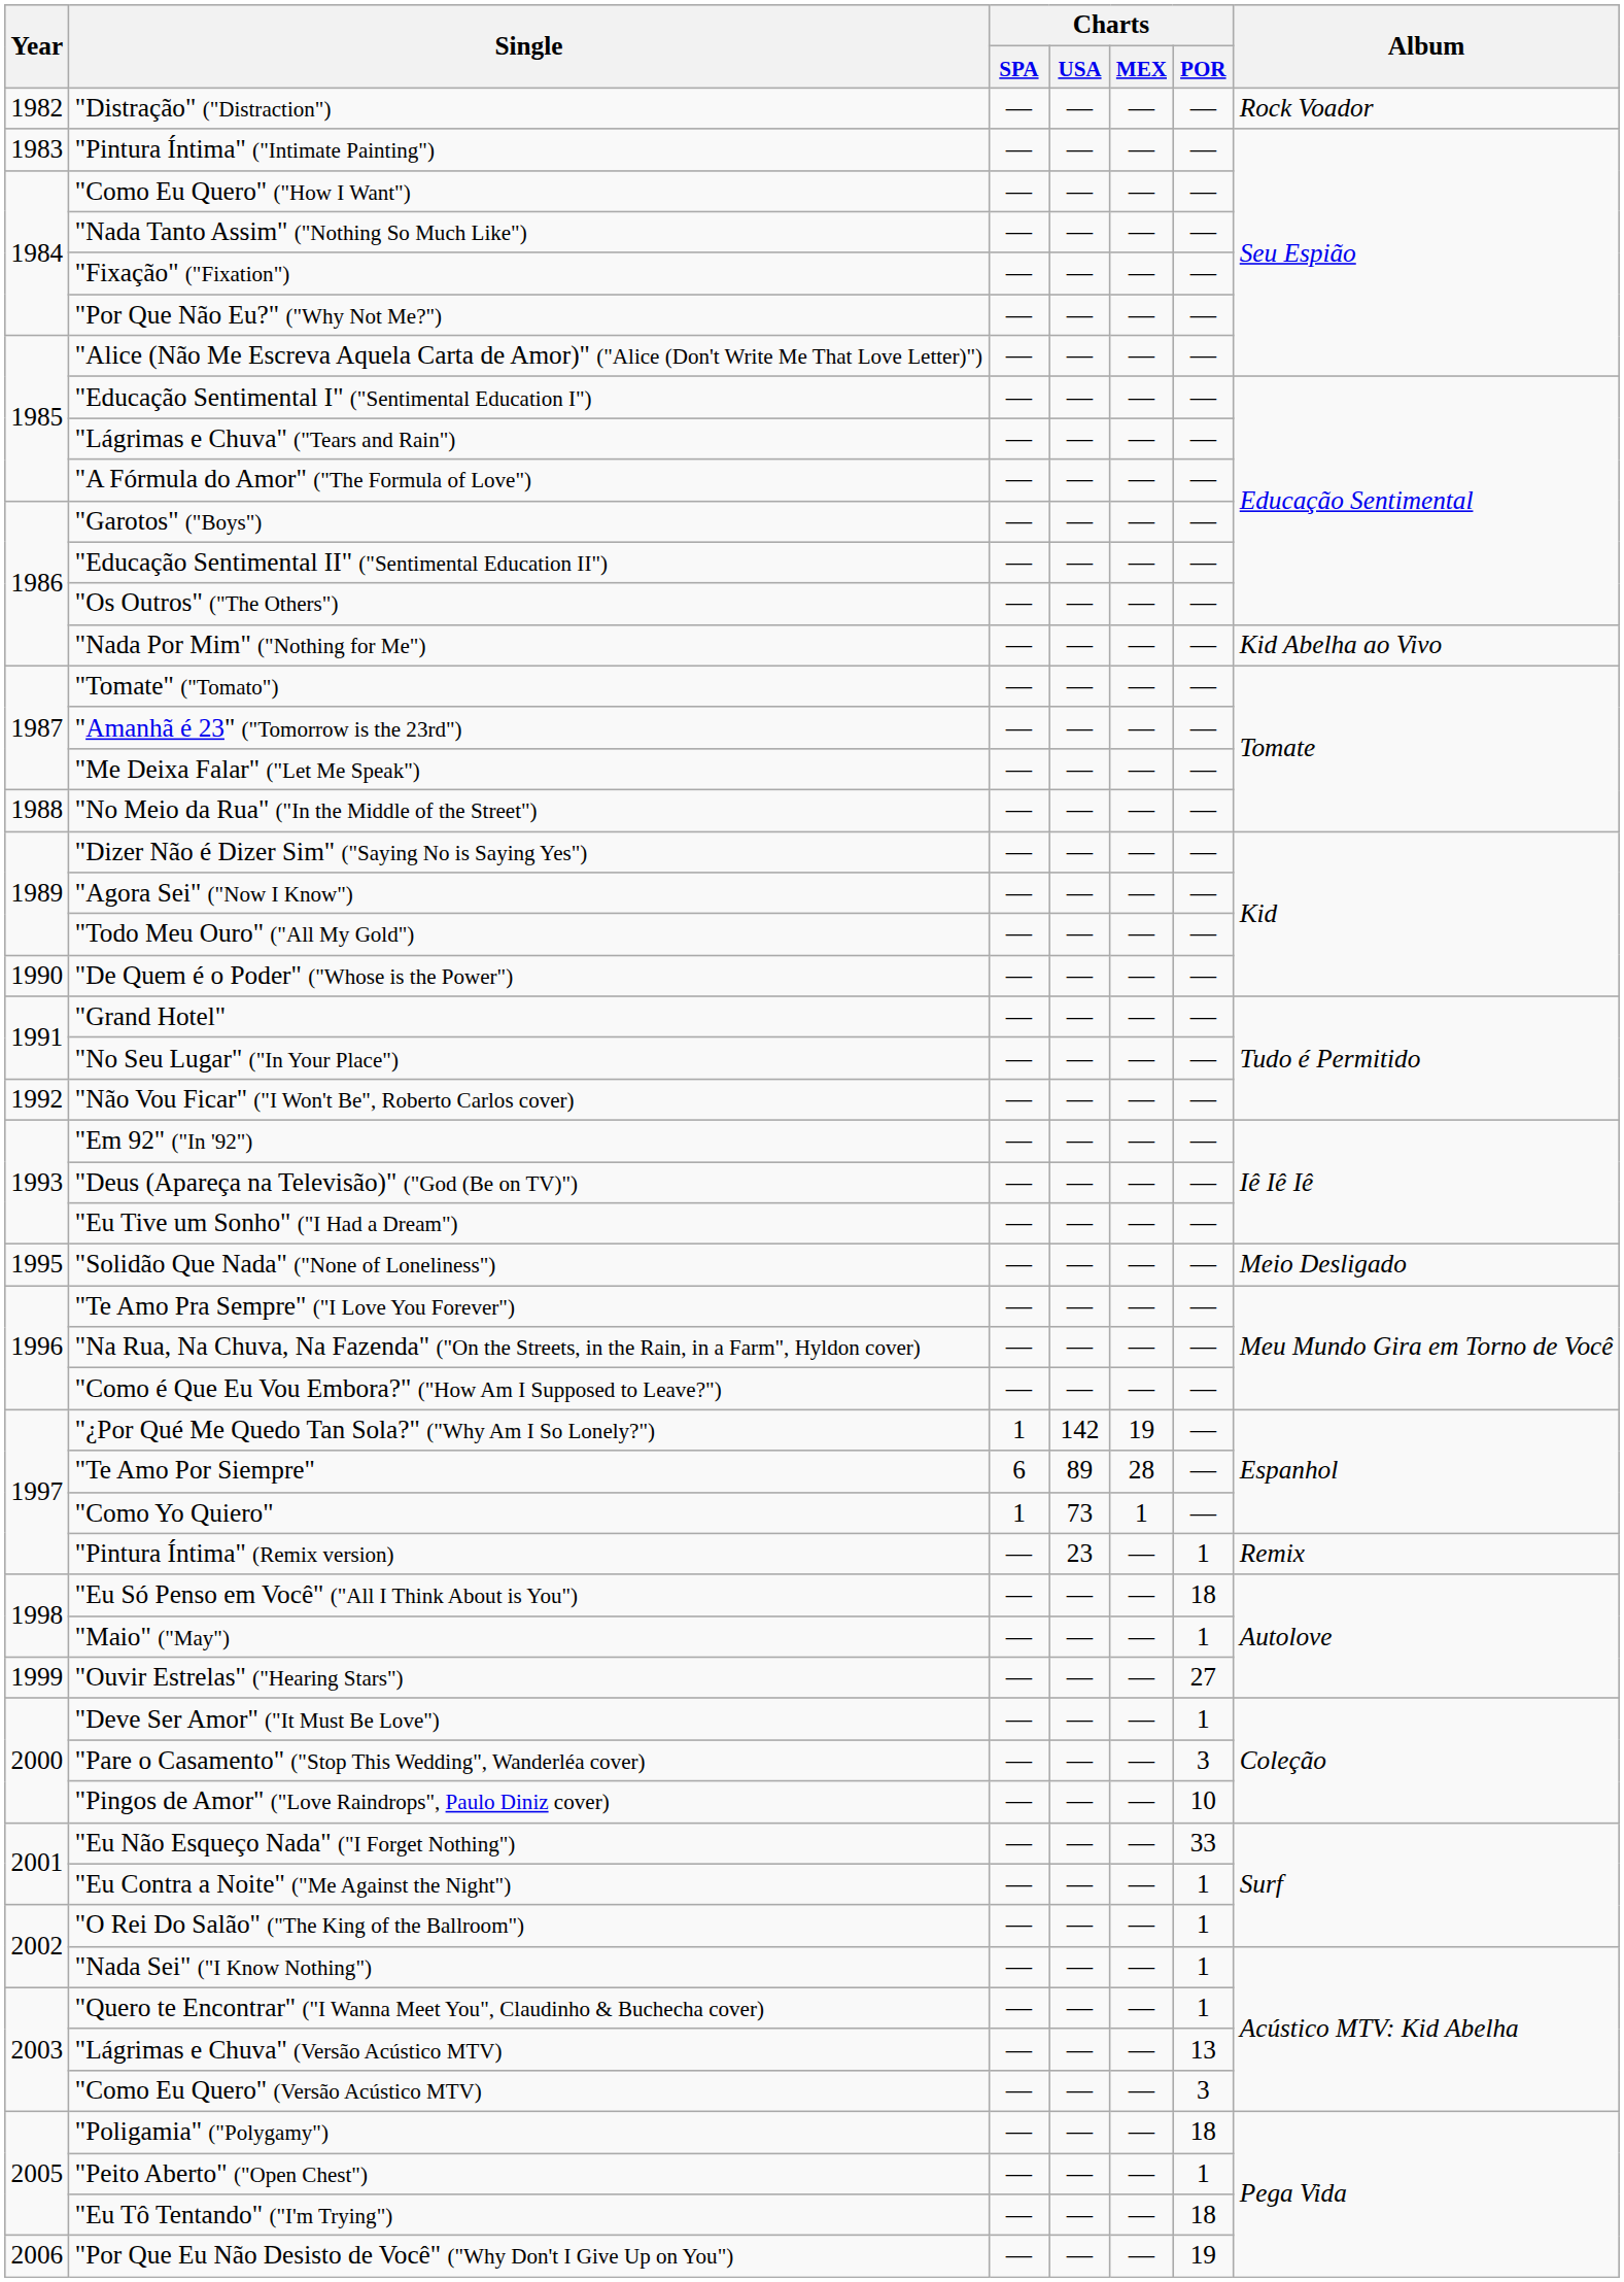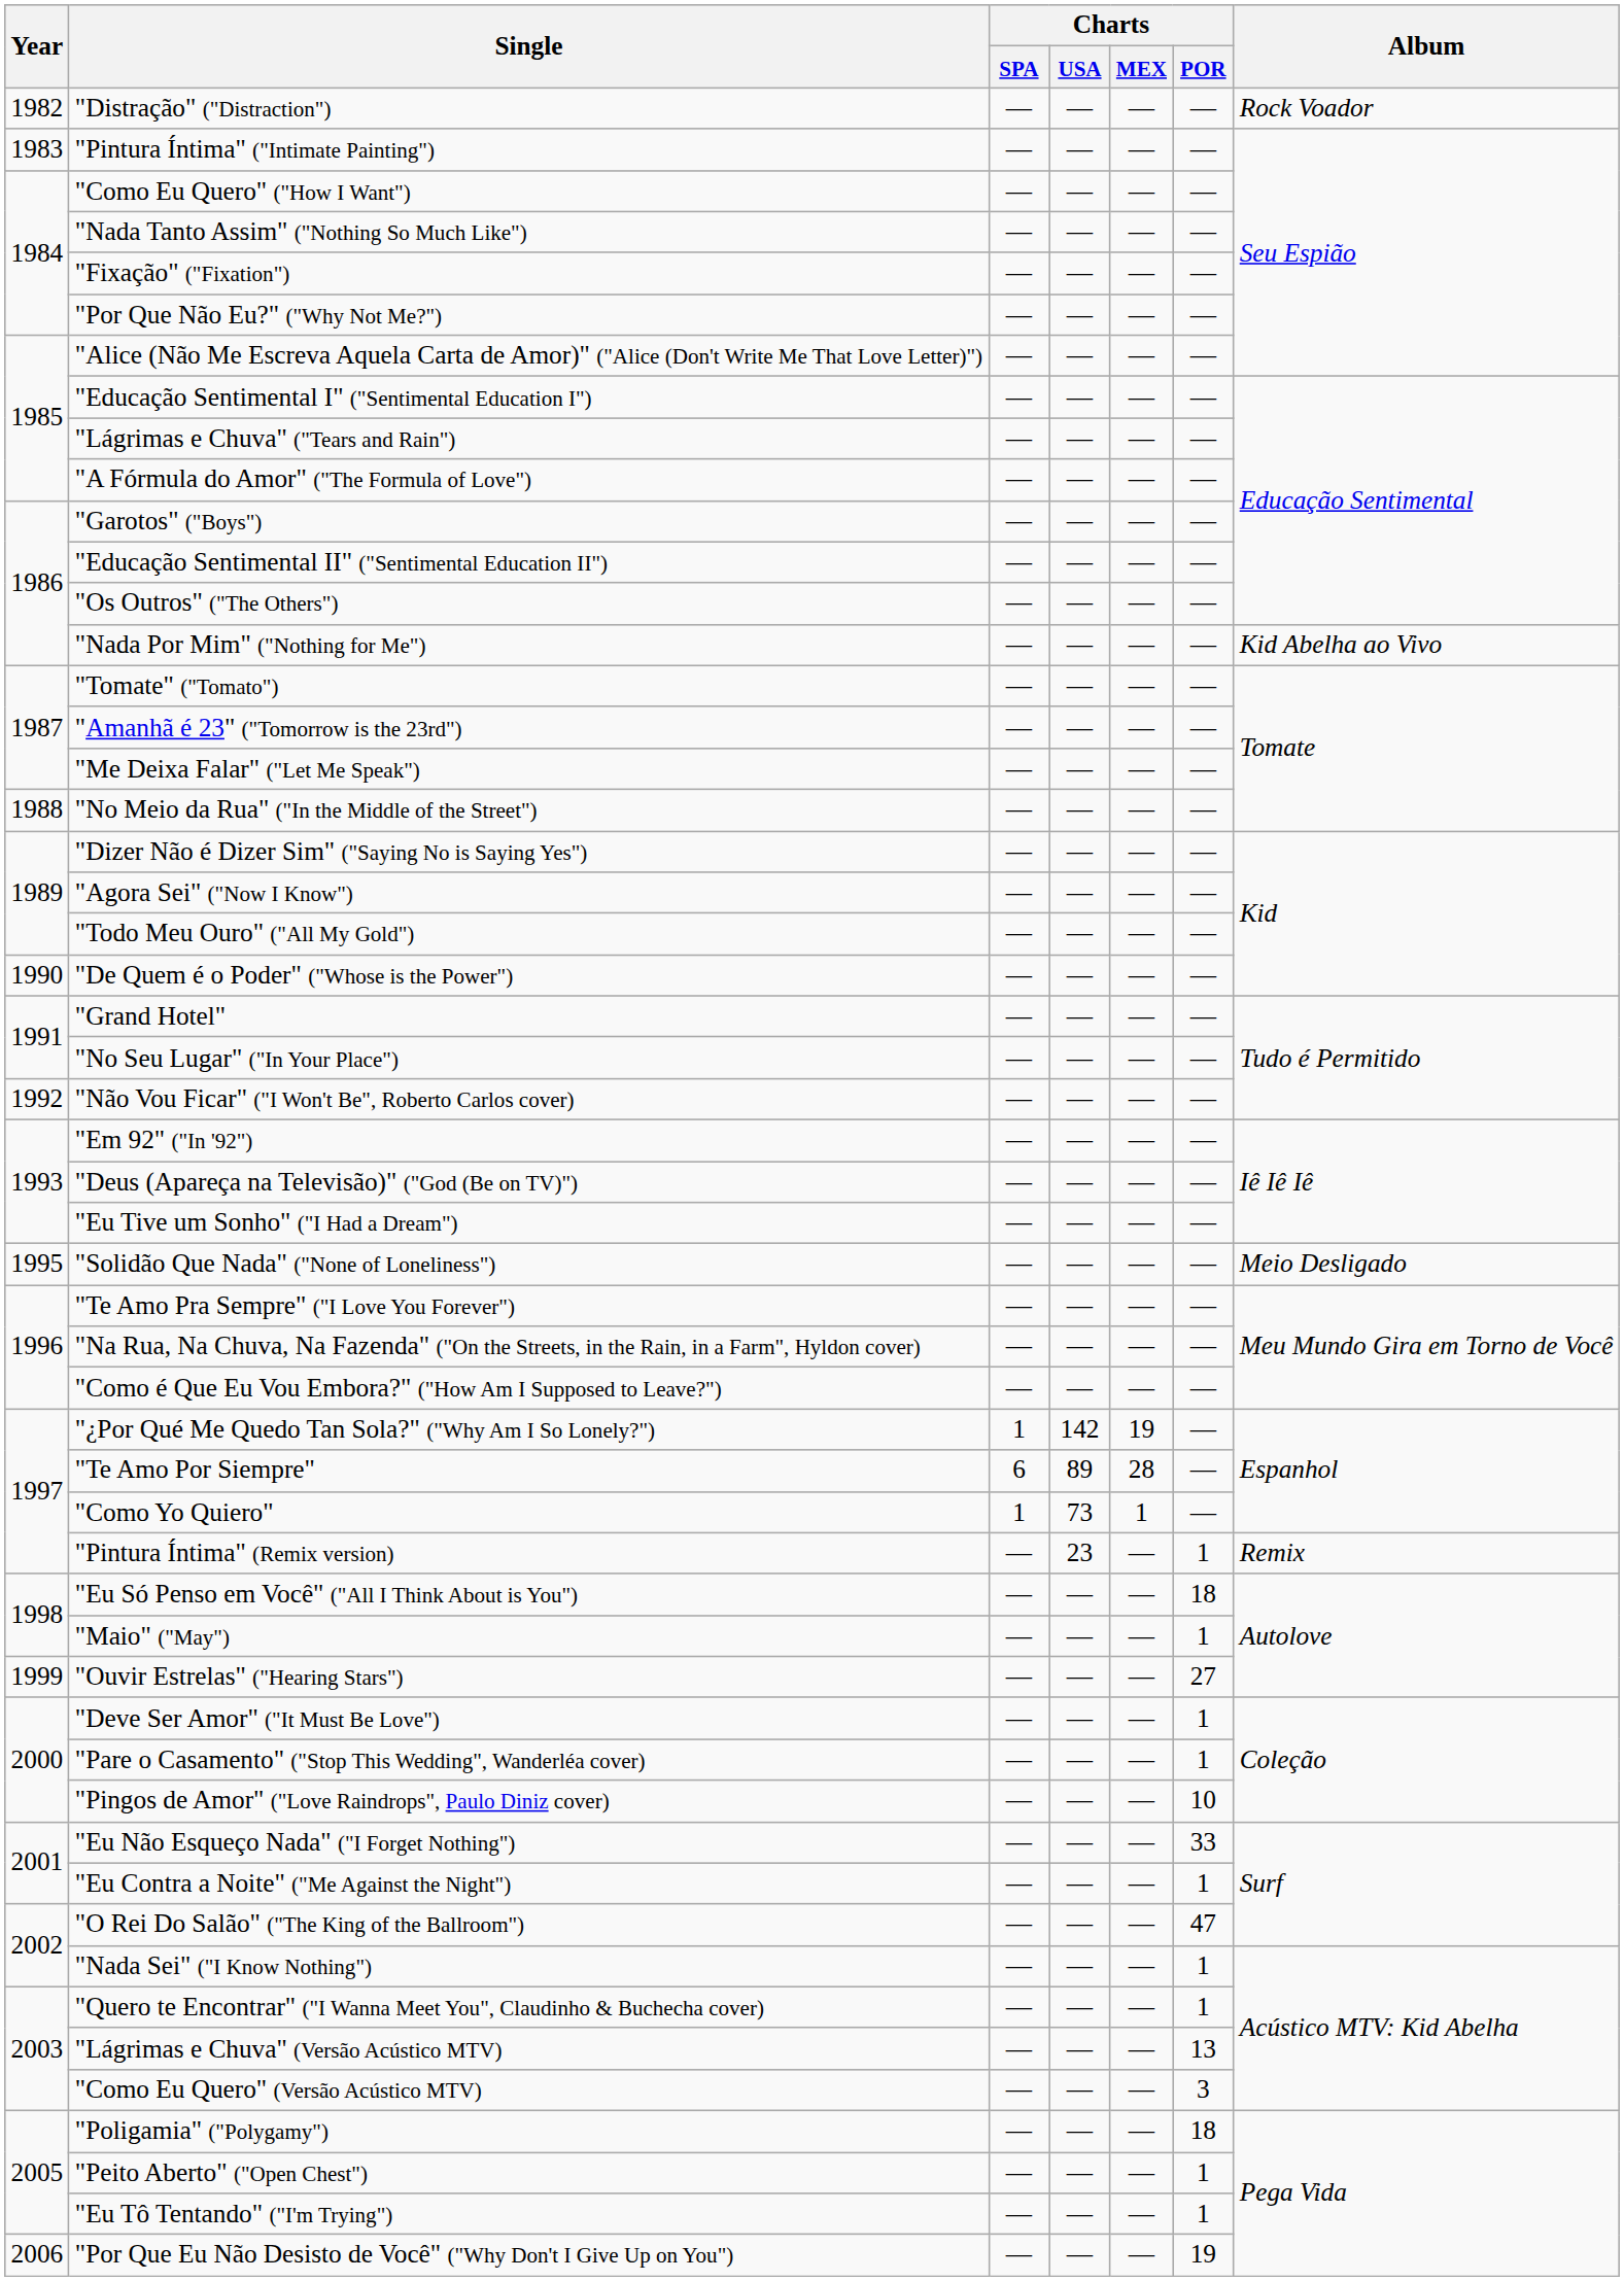 <table class="wikitable">
 <tr>
 <th rowspan="2">Year</th>
 <th rowspan="2">Single</th>
 <th colspan="4">Charts</th>
 <th rowspan="2">Album</th>
 </tr>
 <tr>
 <th width="30"><small><a href='#'>SPA</a></small></th>
 <th width="30"><small><a href='#'>USA</a></small></th>
 <th width="30"><small><a href='#'>MEX</a></small></th>
 <th width="30"><small><a href='#'>POR</a></small></th>
 </tr>
 <tr>
 <td>1982</td>
 <td>"Distração" <small>("Distraction")</small></td>
 <td align="center">—</td>
 <td align="center">—</td>
 <td align="center">—</td>
 <td align="center">—</td>
 <td><em>Rock Voador</em></td>
 </tr>
 <tr>
 <td>1983</td>
 <td>"Pintura Íntima" <small>("Intimate Painting")</small></td>
 <td align="center">—</td>
 <td align="center">—</td>
 <td align="center">—</td>
 <td align="center">—</td>
 <td rowspan="6"><em><a href='#'>Seu Espião</a></em></td>
 </tr>
 <tr>
 <td rowspan="4">1984</td>
 <td>"Como Eu Quero" <small>("How I Want")</small></td>
 <td align="center">—</td>
 <td align="center">—</td>
 <td align="center">—</td>
 <td align="center">—</td>
 </tr>
 <tr>
 <td>"Nada Tanto Assim" <small>("Nothing So Much Like")</small></td>
 <td align="center">—</td>
 <td align="center">—</td>
 <td align="center">—</td>
 <td align="center">—</td>
 </tr>
 <tr>
 <td>"Fixação" <small>("Fixation")</small></td>
 <td align="center">—</td>
 <td align="center">—</td>
 <td align="center">—</td>
 <td align="center">—</td>
 </tr>
 <tr>
 <td>"Por Que Não Eu?" <small>("Why Not Me?")</small></td>
 <td align="center">—</td>
 <td align="center">—</td>
 <td align="center">—</td>
 <td align="center">—</td>
 </tr>
 <tr>
 <td rowspan="4">1985</td>
 <td>"Alice (Não Me Escreva Aquela Carta de Amor)" <small>("Alice (Don't Write Me That Love Letter)")</small></td>
 <td align="center">—</td>
 <td align="center">—</td>
 <td align="center">—</td>
 <td align="center">—</td>
 </tr>
 <tr>
 <td>"Educação Sentimental I" <small>("Sentimental Education I")</small></td>
 <td align="center">—</td>
 <td align="center">—</td>
 <td align="center">—</td>
 <td align="center">—</td>
 <td rowspan="6"><em><a href='#'>Educação Sentimental</a></em></td>
 </tr>
 <tr>
 <td>"Lágrimas e Chuva" <small>("Tears and Rain")</small></td>
 <td align="center">—</td>
 <td align="center">—</td>
 <td align="center">—</td>
 <td align="center">—</td>
 </tr>
 <tr>
 <td>"A Fórmula do Amor" <small>("The Formula of Love")</small></td>
 <td align="center">—</td>
 <td align="center">—</td>
 <td align="center">—</td>
 <td align="center">—</td>
 </tr>
 <tr>
 <td rowspan="4">1986</td>
 <td>"Garotos" <small>("Boys")</small></td>
 <td align="center">—</td>
 <td align="center">—</td>
 <td align="center">—</td>
 <td align="center">—</td>
 </tr>
 <tr>
 <td>"Educação Sentimental II" <small>("Sentimental Education II")</small></td>
 <td align="center">—</td>
 <td align="center">—</td>
 <td align="center">—</td>
 <td align="center">—</td>
 </tr>
 <tr>
 <td>"Os Outros" <small>("The Others")</small></td>
 <td align="center">—</td>
 <td align="center">—</td>
 <td align="center">—</td>
 <td align="center">—</td>
 </tr>
 <tr>
 <td>"Nada Por Mim" <small>("Nothing for Me")</small></td>
 <td align="center">—</td>
 <td align="center">—</td>
 <td align="center">—</td>
 <td align="center">—</td>
 <td><em>Kid Abelha ao Vivo</em></td>
 </tr>
 <tr>
 <td rowspan="3">1987</td>
 <td>"Tomate" <small>("Tomato")</small></td>
 <td align="center">—</td>
 <td align="center">—</td>
 <td align="center">—</td>
 <td align="center">—</td>
 <td rowspan="4"><em>Tomate</em></td>
 </tr>
 <tr>
 <td>"<a href='#'>Amanhã é 23</a>" <small>("Tomorrow is the 23rd")</small></td>
 <td align="center">—</td>
 <td align="center">—</td>
 <td align="center">—</td>
 <td align="center">—</td>
 </tr>
 <tr>
 <td>"Me Deixa Falar" <small>("Let Me Speak")</small></td>
 <td align="center">—</td>
 <td align="center">—</td>
 <td align="center">—</td>
 <td align="center">—</td>
 </tr>
 <tr>
 <td>1988</td>
 <td>"No Meio da Rua" <small>("In the Middle of the Street")</small></td>
 <td align="center">—</td>
 <td align="center">—</td>
 <td align="center">—</td>
 <td align="center">—</td>
 </tr>
 <tr>
 <td rowspan="3">1989</td>
 <td>"Dizer Não é Dizer Sim" <small>("Saying No is Saying Yes")</small></td>
 <td align="center">—</td>
 <td align="center">—</td>
 <td align="center">—</td>
 <td align="center">—</td>
 <td rowspan="4"><em>Kid</em></td>
 </tr>
 <tr>
 <td>"Agora Sei" <small>("Now I Know")</small></td>
 <td align="center">—</td>
 <td align="center">—</td>
 <td align="center">—</td>
 <td align="center">—</td>
 </tr>
 <tr>
 <td>"Todo Meu Ouro" <small>("All My Gold")</small></td>
 <td align="center">—</td>
 <td align="center">—</td>
 <td align="center">—</td>
 <td align="center">—</td>
 </tr>
 <tr>
 <td>1990</td>
 <td>"De Quem é o Poder" <small>("Whose is the Power")</small></td>
 <td align="center">—</td>
 <td align="center">—</td>
 <td align="center">—</td>
 <td align="center">—</td>
 </tr>
 <tr>
 <td rowspan="2">1991</td>
 <td>"Grand Hotel"</td>
 <td align="center">—</td>
 <td align="center">—</td>
 <td align="center">—</td>
 <td align="center">—</td>
 <td rowspan="3"><em>Tudo é Permitido</em></td>
 </tr>
 <tr>
 <td>"No Seu Lugar" <small>("In Your Place")</small></td>
 <td align="center">—</td>
 <td align="center">—</td>
 <td align="center">—</td>
 <td align="center">—</td>
 </tr>
 <tr>
 <td>1992</td>
 <td>"Não Vou Ficar" <small>("I Won't Be", Roberto Carlos cover)</small></td>
 <td align="center">—</td>
 <td align="center">—</td>
 <td align="center">—</td>
 <td align="center">—</td>
 </tr>
 <tr>
 <td rowspan="3">1993</td>
 <td>"Em 92" <small>("In '92")</small></td>
 <td align="center">—</td>
 <td align="center">—</td>
 <td align="center">—</td>
 <td align="center">—</td>
 <td rowspan="3"><em>Iê Iê Iê</em></td>
 </tr>
 <tr>
 <td>"Deus (Apareça na Televisão)" <small>("God (Be on TV)")</small></td>
 <td align="center">—</td>
 <td align="center">—</td>
 <td align="center">—</td>
 <td align="center">—</td>
 </tr>
 <tr>
 <td>"Eu Tive um Sonho" <small>("I Had a Dream")</small></td>
 <td align="center">—</td>
 <td align="center">—</td>
 <td align="center">—</td>
 <td align="center">—</td>
 </tr>
 <tr>
 <td>1995</td>
 <td>"Solidão Que Nada" <small>("None of Loneliness")</small></td>
 <td align="center">—</td>
 <td align="center">—</td>
 <td align="center">—</td>
 <td align="center">—</td>
 <td><em>Meio Desligado</em></td>
 </tr>
 <tr>
 <td rowspan="3">1996</td>
 <td>"Te Amo Pra Sempre" <small>("I Love You Forever")</small></td>
 <td align="center">—</td>
 <td align="center">—</td>
 <td align="center">—</td>
 <td align="center">—</td>
 <td rowspan="3"><em>Meu Mundo Gira em Torno de Você</em></td>
 </tr>
 <tr>
 <td>"Na Rua, Na Chuva, Na Fazenda" <small>("On the Streets, in the Rain, in a Farm", Hyldon cover)</small></td>
 <td align="center">—</td>
 <td align="center">—</td>
 <td align="center">—</td>
 <td align="center">—</td>
 </tr>
 <tr>
 <td>"Como é Que Eu Vou Embora?" <small>("How Am I Supposed to Leave?")</small></td>
 <td align="center">—</td>
 <td align="center">—</td>
 <td align="center">—</td>
 <td align="center">—</td>
 </tr>
 <tr>
 <td rowspan="4">1997</td>
 <td>"¿Por Qué Me Quedo Tan Sola?" <small>("Why Am I So Lonely?")</small></td>
 <td align="center">1</td>
 <td align="center">142</td>
 <td align="center">19</td>
 <td align="center">—</td>
 <td rowspan="3"><em>Espanhol</em></td>
 </tr>
 <tr>
 <td>"Te Amo Por Siempre"</td>
 <td align="center">6</td>
 <td align="center">89</td>
 <td align="center">28</td>
 <td align="center">—</td>
 </tr>
 <tr>
 <td>"Como Yo Quiero"</td>
 <td align="center">1</td>
 <td align="center">73</td>
 <td align="center">1</td>
 <td align="center">—</td>
 </tr>
 <tr>
 <td>"Pintura Íntima" <small>(Remix version)</small></td>
 <td align="center">—</td>
 <td align="center">23</td>
 <td align="center">—</td>
 <td align="center">1</td>
 <td><em>Remix</em></td>
 </tr>
 <tr>
 <td rowspan="2">1998</td>
 <td>"Eu Só Penso em Você" <small>("All I Think About is You")</small></td>
 <td align="center">—</td>
 <td align="center">—</td>
 <td align="center">—</td>
 <td align="center">18</td>
 <td rowspan="3"><em>Autolove</em></td>
 </tr>
 <tr>
 <td>"Maio" <small>("May")</small></td>
 <td align="center">—</td>
 <td align="center">—</td>
 <td align="center">—</td>
 <td align="center">1</td>
 </tr>
 <tr>
 <td>1999</td>
 <td>"Ouvir Estrelas" <small>("Hearing Stars")</small></td>
 <td align="center">—</td>
 <td align="center">—</td>
 <td align="center">—</td>
 <td align="center">27</td>
 </tr>
 <tr>
 <td rowspan="3">2000</td>
 <td>"Deve Ser Amor" <small>("It Must Be Love")</small></td>
 <td align="center">—</td>
 <td align="center">—</td>
 <td align="center">—</td>
 <td align="center">1</td>
 <td rowspan="3"><em>Coleção</em></td>
 </tr>
 <tr>
 <td>"Pare o Casamento" <small>("Stop This Wedding", Wanderléa cover)</small></td>
 <td align="center">—</td>
 <td align="center">—</td>
 <td align="center">—</td>
-<td align="center">3</td>
+<td align="center">1</td>
 </tr>
 <tr>
 <td>"Pingos de Amor" <small>("Love Raindrops", <a href='#'>Paulo Diniz</a> cover)</small></td>
 <td align="center">—</td>
 <td align="center">—</td>
 <td align="center">—</td>
 <td align="center">10</td>
 </tr>
 <tr>
 <td rowspan="2">2001</td>
 <td>"Eu Não Esqueço Nada" <small>("I Forget Nothing")</small></td>
 <td align="center">—</td>
 <td align="center">—</td>
 <td align="center">—</td>
 <td align="center">33</td>
 <td rowspan="3"><em>Surf</em></td>
 </tr>
 <tr>
 <td>"Eu Contra a Noite" <small>("Me Against the Night")</small></td>
 <td align="center">—</td>
 <td align="center">—</td>
 <td align="center">—</td>
 <td align="center">1</td>
 </tr>
 <tr>
 <td rowspan="2">2002</td>
 <td>"O Rei Do Salão" <small>("The King of the Ballroom")</small></td>
 <td align="center">—</td>
 <td align="center">—</td>
 <td align="center">—</td>
-<td align="center">1</td>
+<td align="center">47</td>
 </tr>
 <tr>
 <td>"Nada Sei" <small>("I Know Nothing")</small></td>
 <td align="center">—</td>
 <td align="center">—</td>
 <td align="center">—</td>
 <td align="center">1</td>
 <td rowspan="4"><em>Acústico MTV: Kid Abelha</em></td>
 </tr>
 <tr>
 <td rowspan="3">2003</td>
 <td align="left">"Quero te Encontrar" <small>("I Wanna Meet You", Claudinho & Buchecha cover)</small></td>
 <td align="center">—</td>
 <td align="center">—</td>
 <td align="center">—</td>
 <td align="center">1</td>
 </tr>
 <tr>
 <td>"Lágrimas e Chuva" <small>(Versão Acústico MTV)</small></td>
 <td align="center">—</td>
 <td align="center">—</td>
 <td align="center">—</td>
 <td align="center">13</td>
 </tr>
 <tr>
 <td>"Como Eu Quero" <small>(Versão Acústico MTV)</small></td>
 <td align="center">—</td>
 <td align="center">—</td>
 <td align="center">—</td>
 <td align="center">3</td>
 </tr>
 <tr>
 <td rowspan="3">2005</td>
 <td>"Poligamia" <small>("Polygamy")</small></td>
 <td align="center">—</td>
 <td align="center">—</td>
 <td align="center">—</td>
 <td align="center">18</td>
 <td rowspan="4"><em>Pega Vida</em></td>
 </tr>
 <tr>
 <td>"Peito Aberto" <small>("Open Chest")</small></td>
 <td align="center">—</td>
 <td align="center">—</td>
 <td align="center">—</td>
 <td align="center">1</td>
 </tr>
 <tr>
 <td>"Eu Tô Tentando" <small>("I'm Trying")</small></td>
 <td align="center">—</td>
 <td align="center">—</td>
 <td align="center">—</td>
-<td align="center">18</td>
+<td align="center">1</td>
 </tr>
 <tr>
 <td>2006</td>
 <td align="left">"Por Que Eu Não Desisto de Você" <small>("Why Don't I Give Up on You")</small></td>
 <td align="center">—</td>
 <td align="center">—</td>
 <td align="center">—</td>
 <td align="center">19</td>
 </tr>
 </table>
